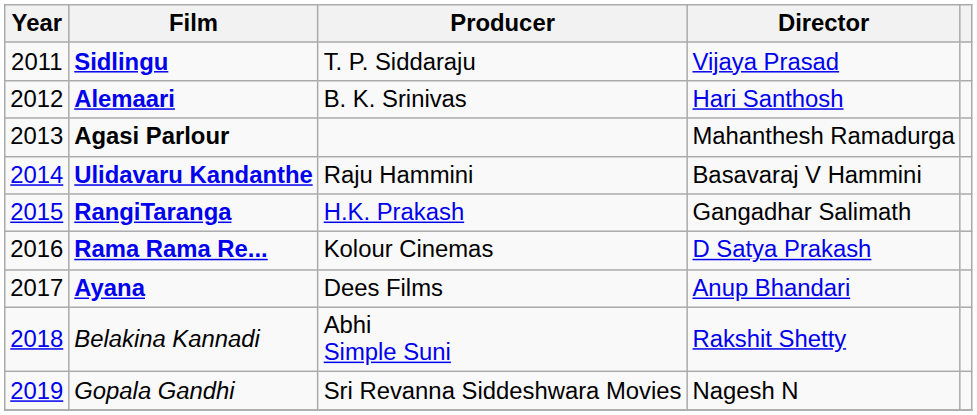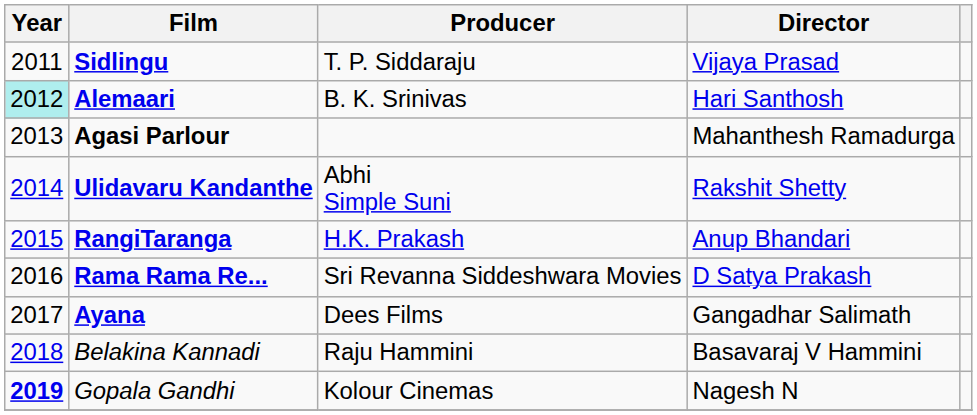 <table class="wikitable sortable">
 <tr>
 <th>Year</th>
 <th>Film</th>
 <th>Producer</th>
 <th>Director</th>
 <th class="unsortable"></th>
 </tr>
 <tr>
 <td align="center">2011</td>
 <td><strong><a href='#'>Sidlingu</a></strong></td>
 <td>T. P. Siddaraju</td>
 <td><a href='#'>Vijaya Prasad</a></td>
 <td></td>
 </tr>
 <tr>
-<td align="center">2012</td>
+<td align="center" style="background: paleturquoise;">2012</td>
 <td><strong><a href='#'>Alemaari</a></strong></td>
 <td>B. K. Srinivas</td>
 <td><a href='#'>Hari Santhosh</a></td>
 <td></td>
 </tr>
 <tr>
 <td align="center">2013</td>
 <td><strong>Agasi Parlour</strong></td>
 <td></td>
 <td>Mahanthesh Ramadurga</td>
 <td></td>
 </tr>
 <tr>
 <td align="center"><a href='#'>2014</a></td>
 <td><strong><a href='#'>Ulidavaru Kandanthe</a></strong></td>
-<td>Raju Hammini</td>
-<td>Basavaraj V Hammini</td>
+<td>Abhi<br><a href='#'>Simple Suni</a></td>
+<td><a href='#'>Rakshit Shetty</a></td>
 <td></td>
 </tr>
 <tr>
 <td align="center"><a href='#'>2015</a></td>
 <td><strong><a href='#'>RangiTaranga</a></strong></td>
 <td><a href='#'>H.K. Prakash</a></td>
-<td>Gangadhar Salimath</td>
+<td><a href='#'>Anup Bhandari</a></td>
 <td></td>
 </tr>
 <tr>
 <td align="center">2016</td>
 <td><strong><a href='#'>Rama Rama Re...</a></strong></td>
-<td>Kolour Cinemas</td>
+<td>Sri Revanna Siddeshwara Movies</td>
 <td><a href='#'>D Satya Prakash</a></td>
 <td></td>
 </tr>
 <tr>
 <td>2017</td>
 <td><strong><a href='#'>Ayana</a></strong></td>
 <td>Dees Films</td>
-<td><a href='#'>Anup Bhandari</a></td>
+<td>Gangadhar Salimath</td>
 <td></td>
 </tr>
 <tr>
 <td><a href='#'>2018</a></td>
 <td><em>Belakina Kannadi</em></td>
-<td>Abhi<br><a href='#'>Simple Suni</a></td>
-<td><a href='#'>Rakshit Shetty</a></td>
+<td>Raju Hammini</td>
+<td>Basavaraj V Hammini</td>
 <td></td>
 </tr>
 <tr>
-<td><a href='#'>2019</a></td>
+<td><strong><a href='#'>2019</a></strong></td>
 <td><em>Gopala Gandhi</em></td>
-<td>Sri Revanna Siddeshwara Movies</td>
+<td>Kolour Cinemas</td>
 <td>Nagesh N</td>
 <td></td>
 </tr>
 <tr>
 </tr>
 </table>
